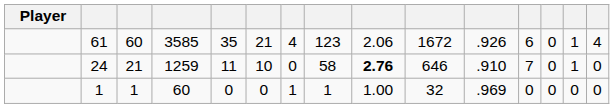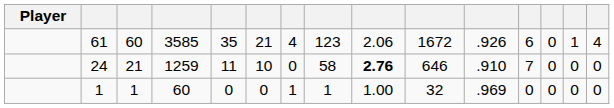 <table class="wikitable sortable" style="width:100%; text-align:center;">
 <tr>
 <th>Player</th>
 <th></th>
 <th></th>
 <th></th>
 <th></th>
 <th></th>
 <th></th>
 <th></th>
 <th></th>
 <th></th>
 <th></th>
 <th></th>
 <th></th>
 <th></th>
 <th></th>
 </tr>
 <tr>
 <td style=white-space:nowrap></td>
 <td>61</td>
 <td>60</td>
 <td>3585</td>
 <td>35</td>
 <td>21</td>
 <td>4</td>
 <td>123</td>
 <td>2.06</td>
 <td>1672</td>
 <td>.926</td>
 <td>6</td>
 <td>0</td>
 <td>1</td>
 <td>4</td>
 </tr>
 <tr>
 <td style=white-space:nowrap></td>
 <td>24</td>
 <td>21</td>
 <td>1259</td>
 <td>11</td>
 <td>10</td>
 <td>0</td>
 <td>58</td>
 <td><strong>2.76</strong></td>
 <td>646</td>
 <td>.910</td>
 <td>7</td>
 <td>0</td>
-<td>1</td>
+<td>0</td>
 <td>0</td>
 </tr>
 <tr>
 <td style=white-space:nowrap></td>
 <td>1</td>
 <td>1</td>
 <td>60</td>
 <td>0</td>
 <td>0</td>
 <td>1</td>
 <td>1</td>
 <td>1.00</td>
 <td>32</td>
 <td>.969</td>
 <td>0</td>
 <td>0</td>
 <td>0</td>
 <td>0</td>
 </tr>
 </table>
